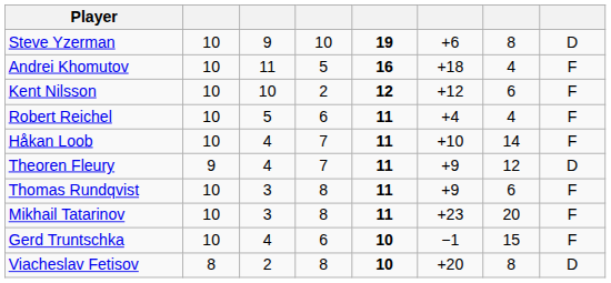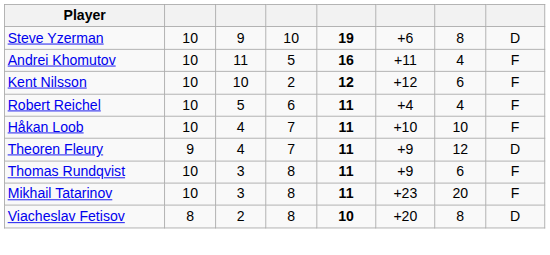 <table class="wikitable sortable" style="text-align:center;">
 <tr>
 <th style="width:175px;">Player</th>
 <th style="width:50px;"></th>
 <th style="width:50px;"></th>
 <th style="width:50px;"></th>
 <th style="width:60px;"></th>
 <th style="width:60px;"></th>
 <th style="width:50px;"></th>
 <th style="width:60px;"></th>
 </tr>
 <tr>
 <td style="text-align:left;"> <a href='#'>Steve Yzerman</a></td>
 <td>10</td>
 <td>9</td>
 <td>10</td>
 <td><strong>19</strong></td>
 <td>+6</td>
 <td>8</td>
 <td>D</td>
 </tr>
 <tr>
 <td style="text-align:left;"> <a href='#'>Andrei Khomutov</a></td>
 <td>10</td>
 <td>11</td>
 <td>5</td>
 <td><strong>16</strong></td>
-<td>+18</td>
+<td>+11</td>
 <td>4</td>
 <td>F</td>
 </tr>
 <tr>
 <td style="text-align:left;"> <a href='#'>Kent Nilsson</a></td>
 <td>10</td>
 <td>10</td>
 <td>2</td>
 <td><strong>12</strong></td>
 <td>+12</td>
 <td>6</td>
 <td>F</td>
 </tr>
 <tr>
 <td style="text-align:left;"> <a href='#'>Robert Reichel</a></td>
 <td>10</td>
 <td>5</td>
 <td>6</td>
 <td><strong>11</strong></td>
 <td>+4</td>
 <td>4</td>
 <td>F</td>
 </tr>
 <tr>
 <td style="text-align:left;"> <a href='#'>Håkan Loob</a></td>
 <td>10</td>
 <td>4</td>
 <td>7</td>
 <td><strong>11</strong></td>
 <td>+10</td>
-<td>14</td>
+<td>10</td>
 <td>F</td>
 </tr>
 <tr>
 <td style="text-align:left;"> <a href='#'>Theoren Fleury</a></td>
 <td>9</td>
 <td>4</td>
 <td>7</td>
 <td><strong>11</strong></td>
 <td>+9</td>
 <td>12</td>
 <td>D</td>
 </tr>
 <tr>
 <td style="text-align:left;"> <a href='#'>Thomas Rundqvist</a></td>
 <td>10</td>
 <td>3</td>
 <td>8</td>
 <td><strong>11</strong></td>
 <td>+9</td>
 <td>6</td>
 <td>F</td>
 </tr>
 <tr>
 <td style="text-align:left;"> <a href='#'>Mikhail Tatarinov</a></td>
 <td>10</td>
 <td>3</td>
 <td>8</td>
 <td><strong>11</strong></td>
 <td>+23</td>
 <td>20</td>
 <td>F</td>
 </tr>
 <tr>
-<td style="text-align:left;"> <a href='#'>Gerd Truntschka</a></td>
-<td>10</td>
-<td>4</td>
-<td>6</td>
-<td><strong>10</strong></td>
-<td>−1</td>
-<td>15</td>
-<td>F</td>
-</tr>
-<tr>
 <td style="text-align:left;"> <a href='#'>Viacheslav Fetisov</a></td>
 <td>8</td>
 <td>2</td>
 <td>8</td>
 <td><strong>10</strong></td>
 <td>+20</td>
 <td>8</td>
 <td>D</td>
 </tr>
 </table>
